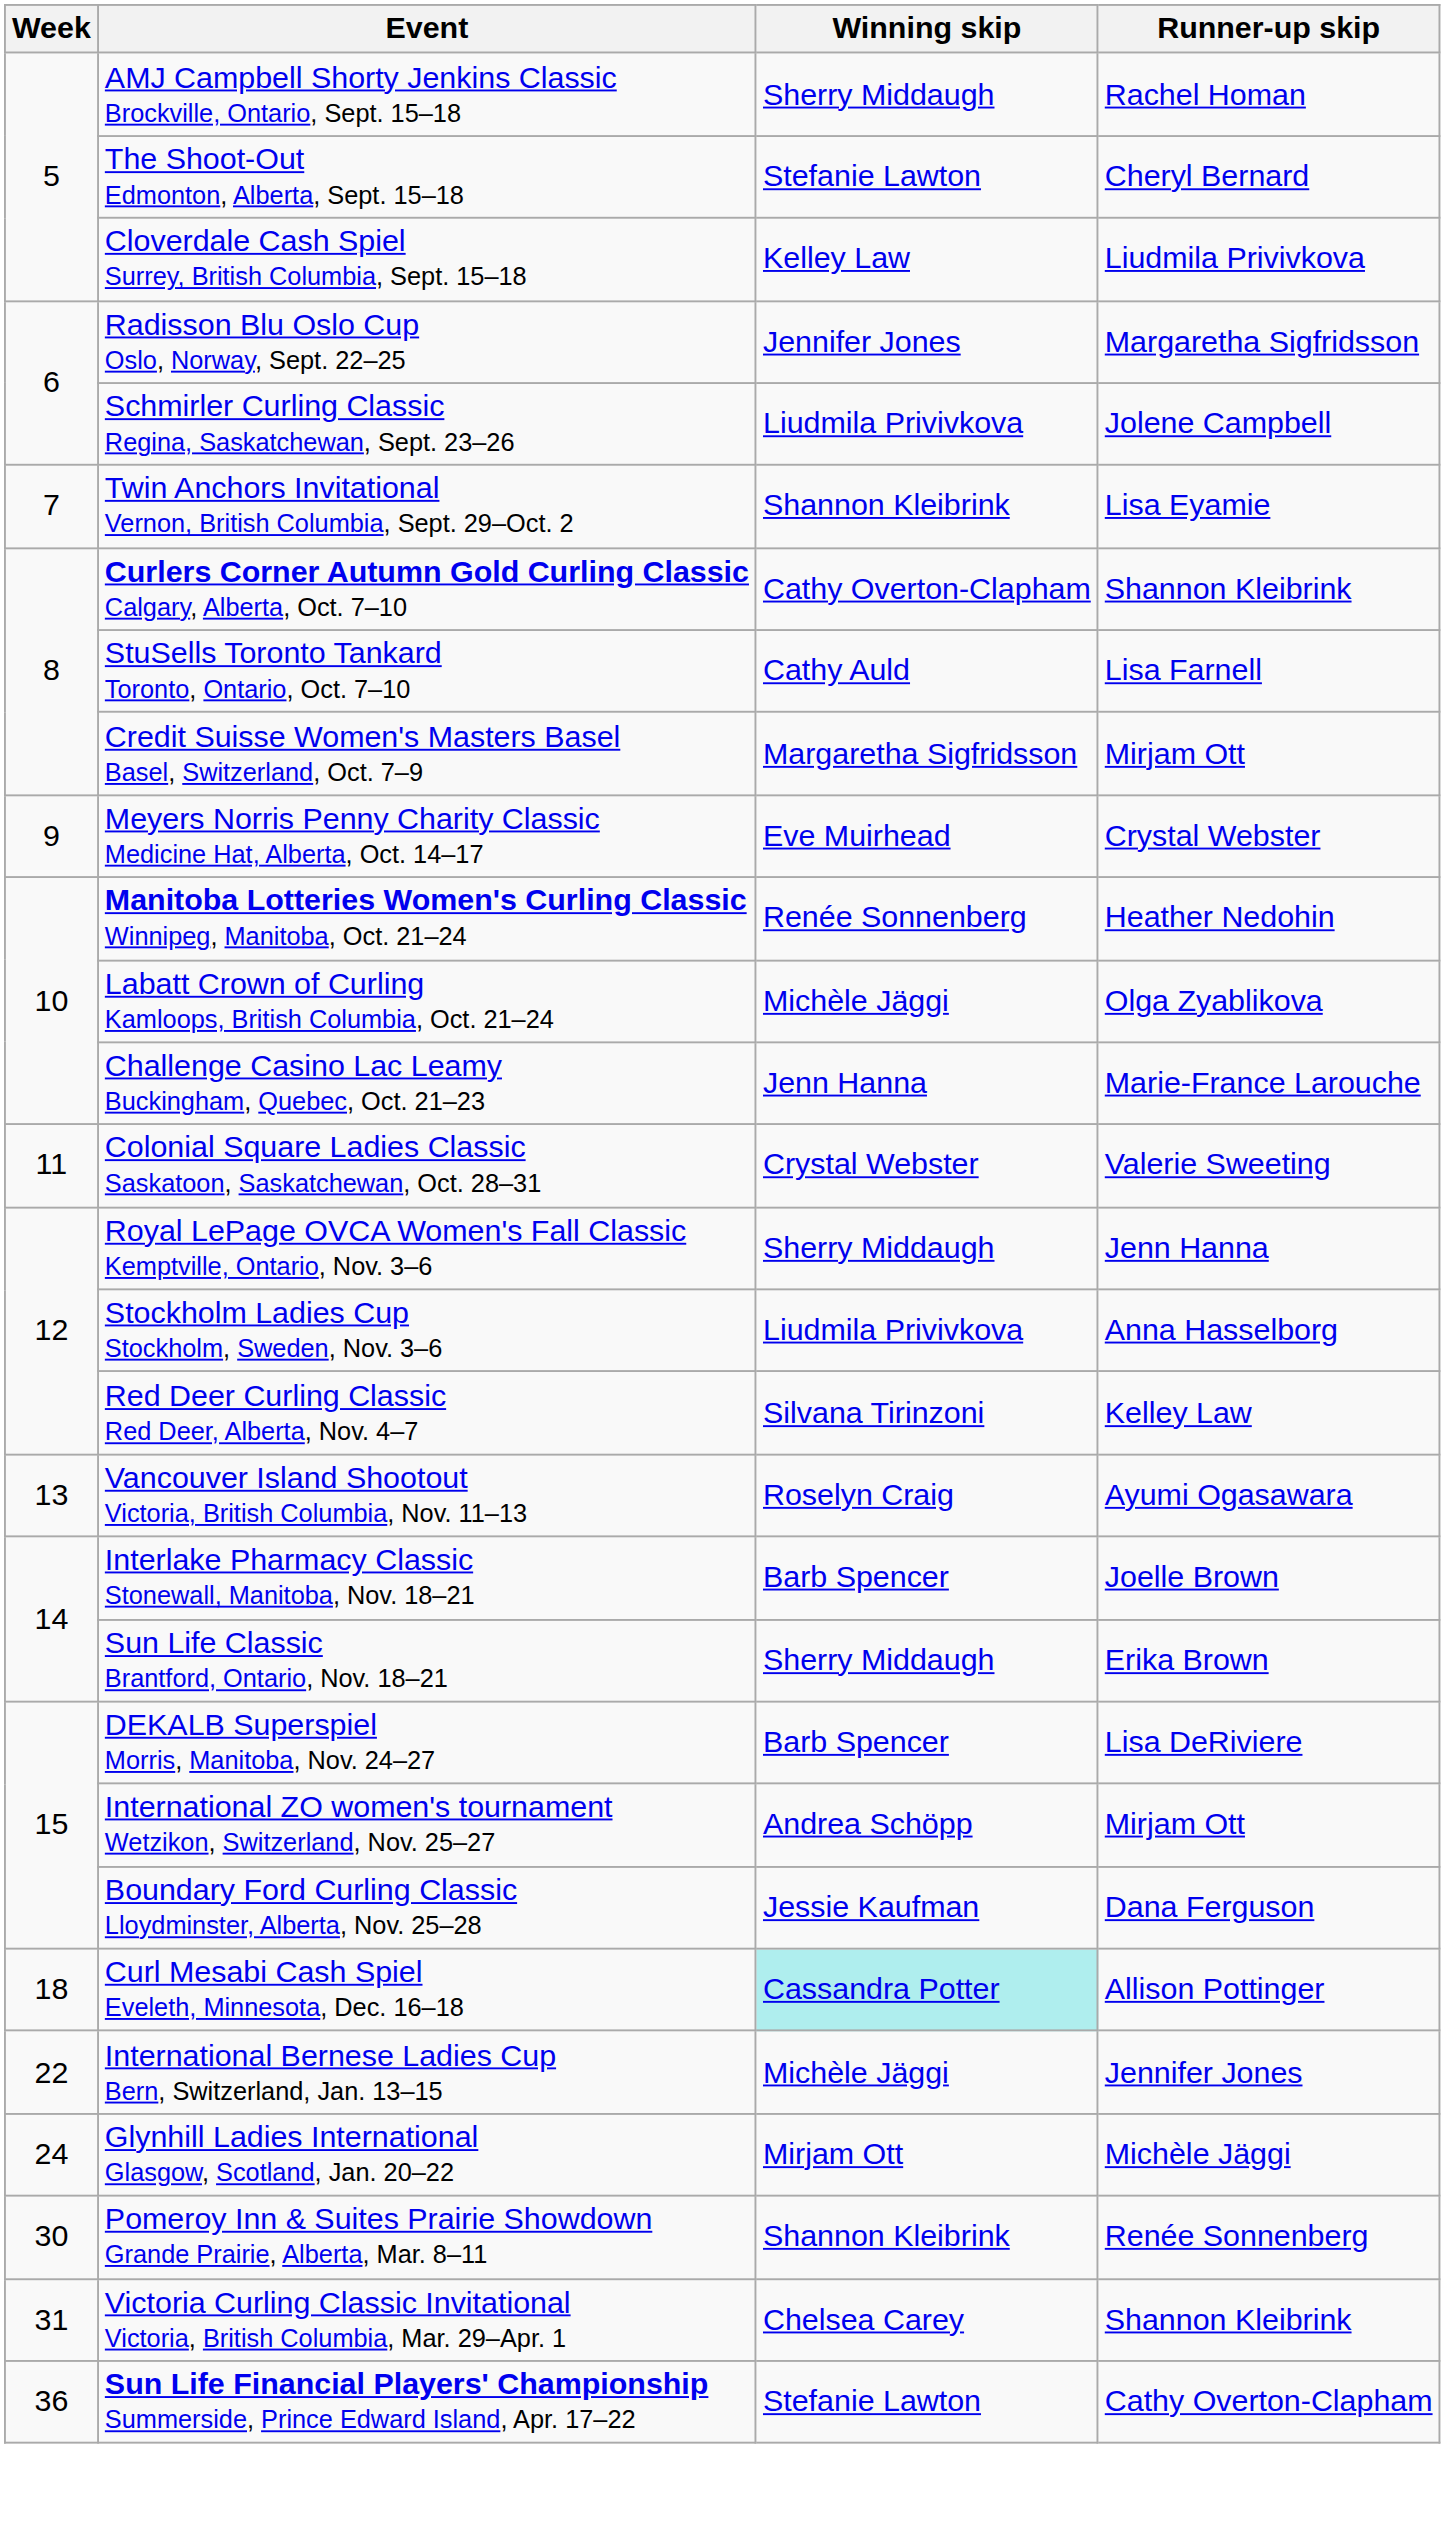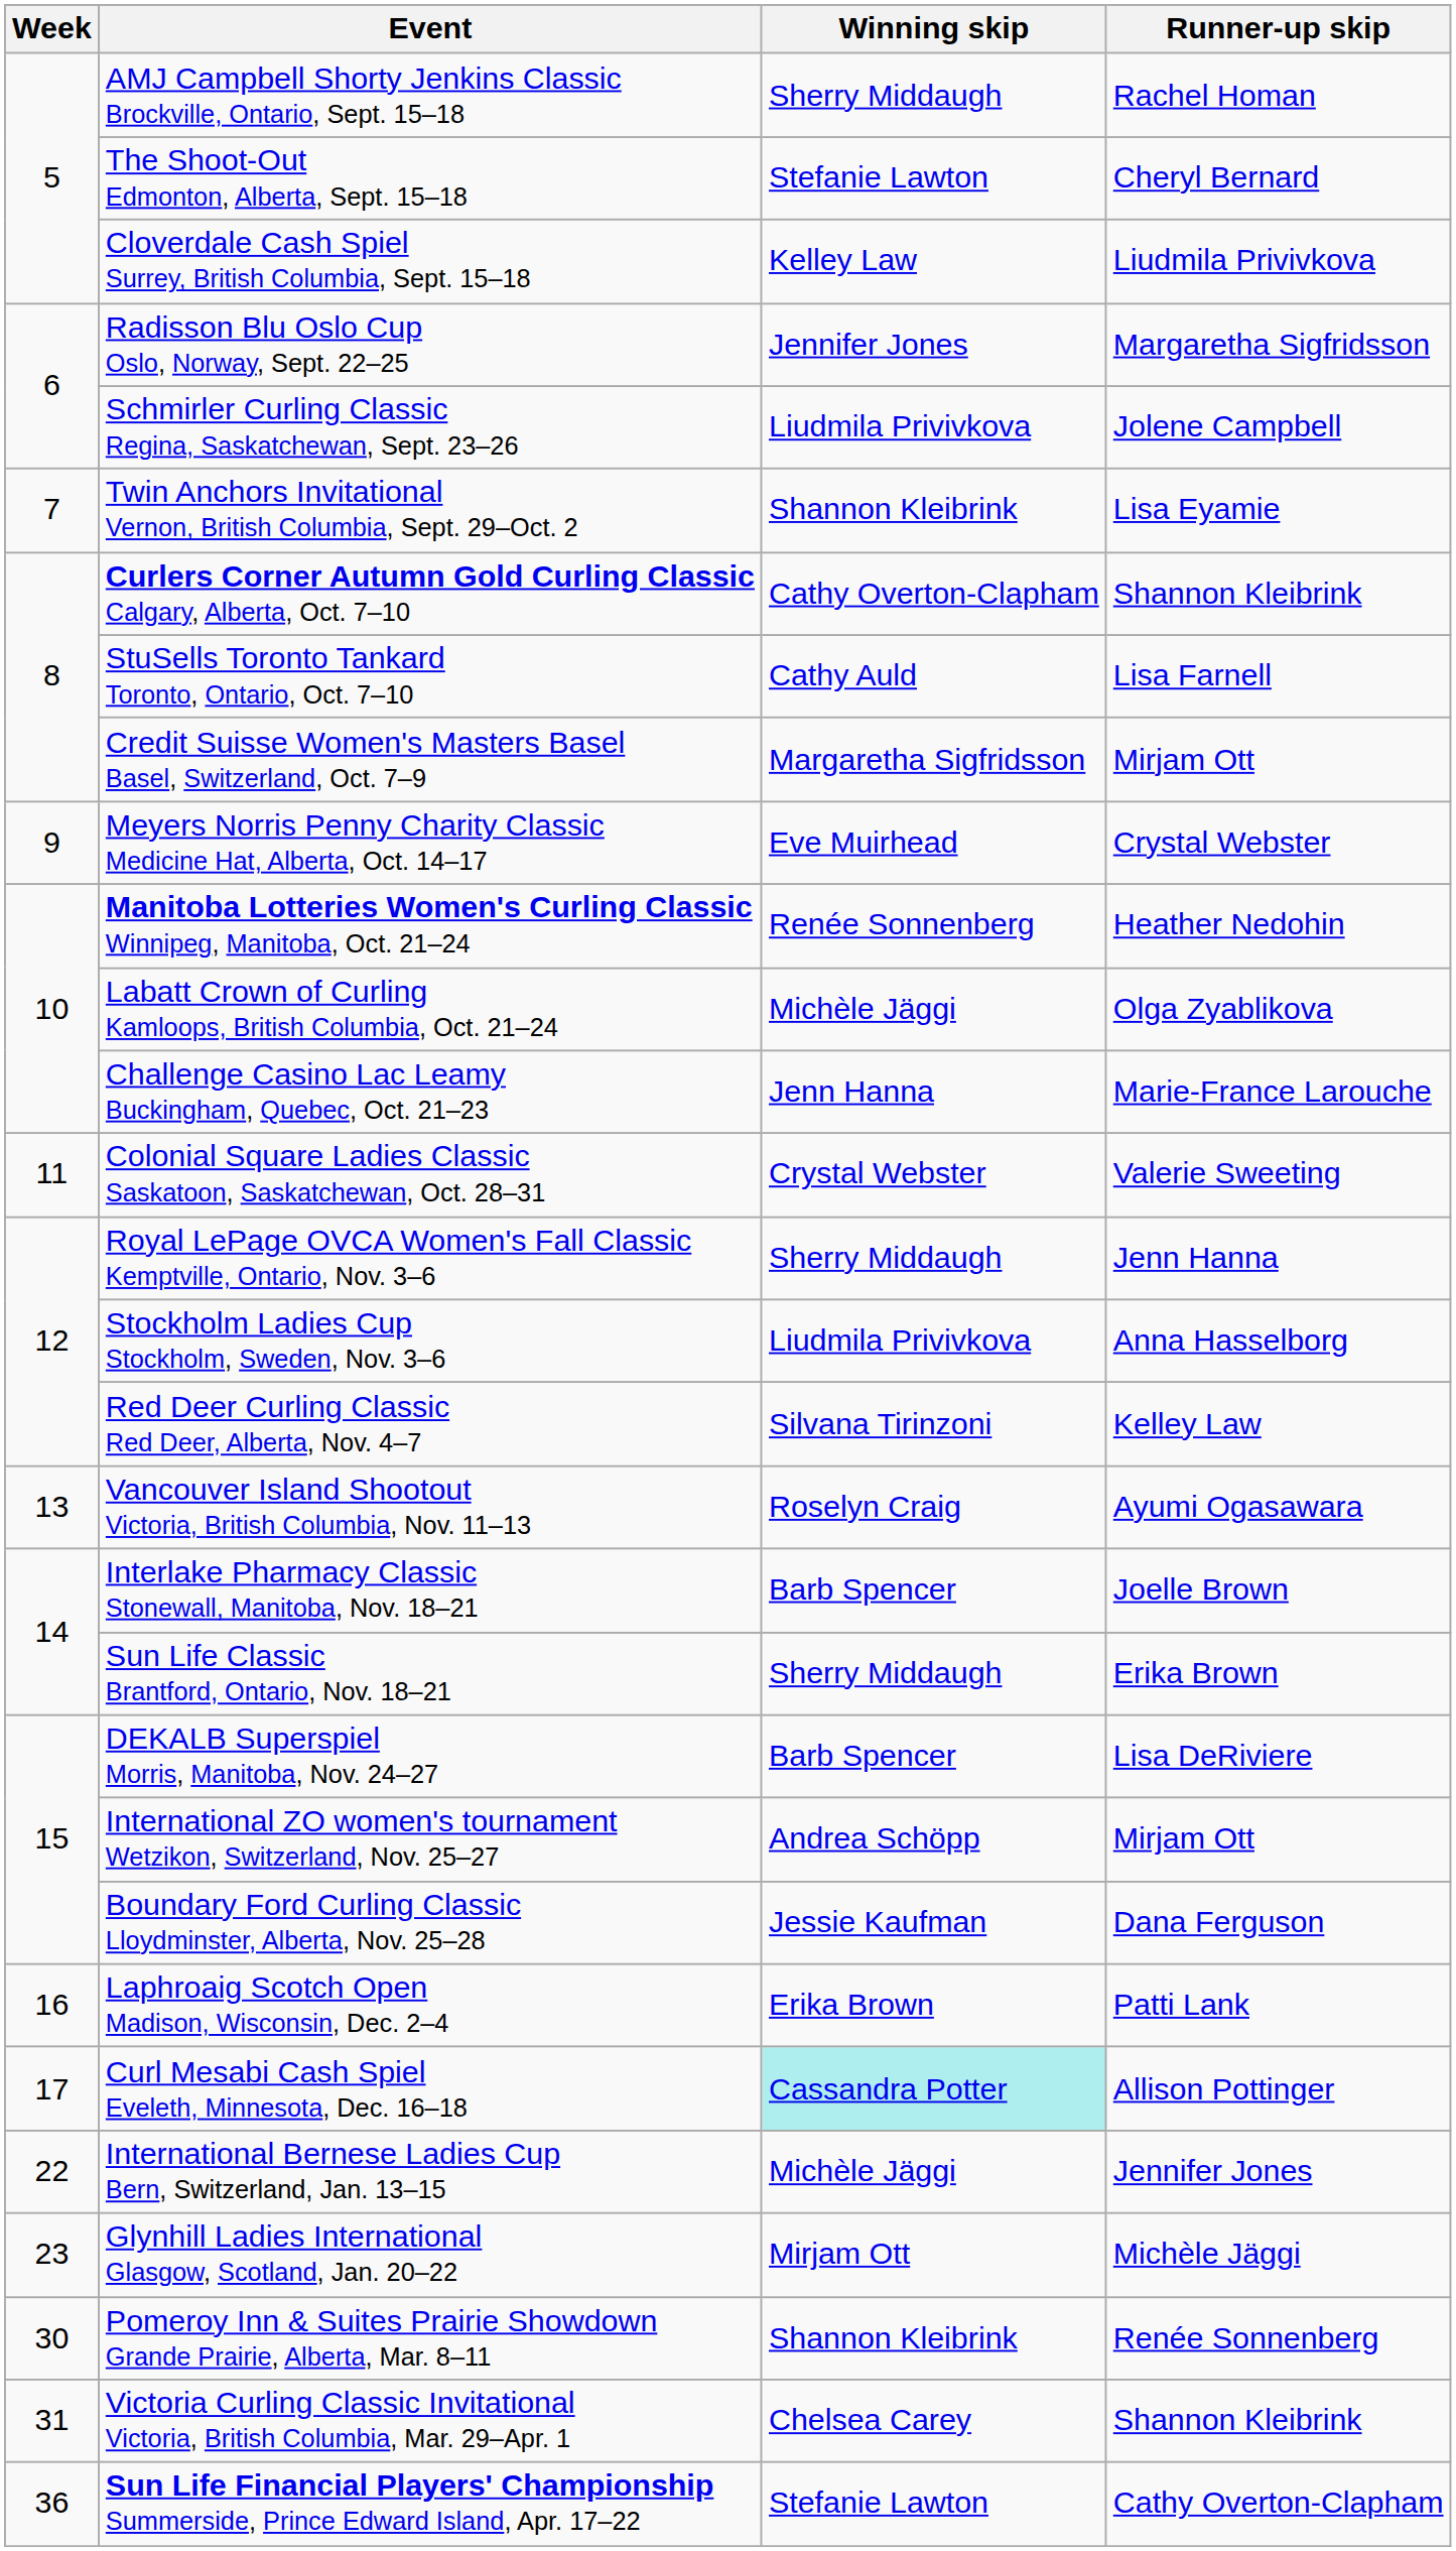 <table class="wikitable">
 <tr>
 <th>Week</th>
 <th>Event</th>
 <th>Winning skip</th>
 <th>Runner-up skip</th>
 </tr>
 <tr>
 <td rowspan=3 align=center>5</td>
 <td><a href='#'>AMJ Campbell Shorty Jenkins Classic</a> <br> <small><a href='#'>Brockville, Ontario</a>, Sept. 15–18</small></td>
 <td> <a href='#'>Sherry Middaugh</a></td>
 <td> <a href='#'>Rachel Homan</a></td>
 </tr>
 <tr>
 <td><a href='#'>The Shoot-Out</a> <br> <small><a href='#'>Edmonton</a>, <a href='#'>Alberta</a>, Sept. 15–18</small></td>
 <td> <a href='#'>Stefanie Lawton</a></td>
 <td> <a href='#'>Cheryl Bernard</a></td>
 </tr>
 <tr>
 <td><a href='#'>Cloverdale Cash Spiel</a> <br> <small> <a href='#'>Surrey, British Columbia</a>, Sept. 15–18</small></td>
 <td> <a href='#'>Kelley Law</a></td>
 <td> <a href='#'>Liudmila Privivkova</a></td>
 </tr>
 <tr>
 <td rowspan=2 align=center>6</td>
 <td><a href='#'>Radisson Blu Oslo Cup</a> <br> <small><a href='#'>Oslo</a>, <a href='#'>Norway</a>, Sept. 22–25</small></td>
 <td> <a href='#'>Jennifer Jones</a></td>
 <td> <a href='#'>Margaretha Sigfridsson</a></td>
 </tr>
 <tr>
 <td><a href='#'>Schmirler Curling Classic</a> <br> <small><a href='#'>Regina, Saskatchewan</a>, Sept. 23–26</small></td>
 <td> <a href='#'>Liudmila Privivkova</a></td>
 <td> <a href='#'>Jolene Campbell</a></td>
 </tr>
 <tr>
 <td align=center>7</td>
 <td><a href='#'>Twin Anchors Invitational</a> <br> <small><a href='#'>Vernon, British Columbia</a>, Sept. 29–Oct. 2</small></td>
 <td> <a href='#'>Shannon Kleibrink</a></td>
 <td> <a href='#'>Lisa Eyamie</a></td>
 </tr>
 <tr>
 <td rowspan=3 align=center>8</td>
 <td><strong><a href='#'>Curlers Corner Autumn Gold Curling Classic</a></strong> <br> <small><a href='#'>Calgary</a>, <a href='#'>Alberta</a>, Oct. 7–10</small></td>
 <td> <a href='#'>Cathy Overton-Clapham</a></td>
 <td> <a href='#'>Shannon Kleibrink</a></td>
 </tr>
 <tr>
 <td><a href='#'>StuSells Toronto Tankard</a> <br> <small><a href='#'>Toronto</a>, <a href='#'>Ontario</a>, Oct. 7–10</small></td>
 <td> <a href='#'>Cathy Auld</a></td>
 <td> <a href='#'>Lisa Farnell</a></td>
 </tr>
 <tr>
 <td><a href='#'>Credit Suisse Women's Masters Basel</a> <br> <small><a href='#'>Basel</a>, <a href='#'>Switzerland</a>, Oct. 7–9</small></td>
 <td> <a href='#'>Margaretha Sigfridsson</a></td>
 <td> <a href='#'>Mirjam Ott</a></td>
 </tr>
 <tr>
 <td align=center>9</td>
 <td><a href='#'>Meyers Norris Penny Charity Classic</a> <br> <small><a href='#'>Medicine Hat, Alberta</a>, Oct. 14–17</small></td>
 <td> <a href='#'>Eve Muirhead</a></td>
 <td> <a href='#'>Crystal Webster</a></td>
 </tr>
 <tr>
 <td rowspan=3 align=center>10</td>
 <td><strong><a href='#'>Manitoba Lotteries Women's Curling Classic</a></strong> <br> <small><a href='#'>Winnipeg</a>, <a href='#'>Manitoba</a>, Oct. 21–24</small></td>
 <td> <a href='#'>Renée Sonnenberg</a></td>
 <td> <a href='#'>Heather Nedohin</a></td>
 </tr>
 <tr>
 <td><a href='#'>Labatt Crown of Curling</a> <br> <small><a href='#'>Kamloops, British Columbia</a>, Oct. 21–24</small></td>
 <td> <a href='#'>Michèle Jäggi</a></td>
 <td> <a href='#'>Olga Zyablikova</a></td>
 </tr>
 <tr>
 <td><a href='#'>Challenge Casino Lac Leamy</a> <br> <small><a href='#'>Buckingham</a>, <a href='#'>Quebec</a>, Oct. 21–23</small></td>
 <td> <a href='#'>Jenn Hanna</a></td>
 <td> <a href='#'>Marie-France Larouche</a></td>
 </tr>
 <tr>
 <td rowspan=1 align=center>11</td>
 <td><a href='#'>Colonial Square Ladies Classic</a> <br> <small><a href='#'>Saskatoon</a>, <a href='#'>Saskatchewan</a>, Oct. 28–31</small></td>
 <td> <a href='#'>Crystal Webster</a></td>
 <td> <a href='#'>Valerie Sweeting</a></td>
 </tr>
 <tr>
 <td rowspan=3 align=center>12</td>
 <td><a href='#'>Royal LePage OVCA Women's Fall Classic</a> <br> <small><a href='#'>Kemptville, Ontario</a>, Nov. 3–6</small></td>
 <td> <a href='#'>Sherry Middaugh</a></td>
 <td> <a href='#'>Jenn Hanna</a></td>
 </tr>
 <tr>
 <td><a href='#'>Stockholm Ladies Cup</a> <br> <small><a href='#'>Stockholm</a>, <a href='#'>Sweden</a>, Nov. 3–6</small></td>
 <td> <a href='#'>Liudmila Privivkova</a></td>
 <td> <a href='#'>Anna Hasselborg</a></td>
 </tr>
 <tr>
 <td><a href='#'>Red Deer Curling Classic</a> <br> <small><a href='#'>Red Deer, Alberta</a>, Nov. 4–7</small></td>
 <td> <a href='#'>Silvana Tirinzoni</a></td>
 <td> <a href='#'>Kelley Law</a></td>
 </tr>
 <tr>
 <td rowspan=1 align=center>13</td>
 <td><a href='#'>Vancouver Island Shootout</a> <br> <small><a href='#'>Victoria, British Columbia</a>, Nov. 11–13</small></td>
 <td> <a href='#'>Roselyn Craig</a></td>
 <td> <a href='#'>Ayumi Ogasawara</a></td>
 </tr>
 <tr>
 <td rowspan=2 align=center>14</td>
 <td><a href='#'>Interlake Pharmacy Classic</a> <br> <small><a href='#'>Stonewall, Manitoba</a>, Nov. 18–21</small></td>
 <td> <a href='#'>Barb Spencer</a></td>
 <td> <a href='#'>Joelle Brown</a></td>
 </tr>
 <tr>
 <td><a href='#'>Sun Life Classic</a> <br> <small><a href='#'>Brantford, Ontario</a>, Nov. 18–21</small></td>
 <td> <a href='#'>Sherry Middaugh</a></td>
 <td> <a href='#'>Erika Brown</a></td>
 </tr>
 <tr>
 <td rowspan=3 align=center>15</td>
 <td><a href='#'>DEKALB Superspiel</a> <br> <small><a href='#'>Morris</a>, <a href='#'>Manitoba</a>, Nov. 24–27</small></td>
 <td> <a href='#'>Barb Spencer</a></td>
 <td> <a href='#'>Lisa DeRiviere</a></td>
 </tr>
 <tr 1>
 <td><a href='#'>International ZO women's tournament</a> <br> <small><a href='#'>Wetzikon</a>, <a href='#'>Switzerland</a>, Nov. 25–27</small></td>
 <td> <a href='#'>Andrea Schöpp</a></td>
 <td> <a href='#'>Mirjam Ott</a></td>
 </tr>
 <tr>
 <td><a href='#'>Boundary Ford Curling Classic</a> <br> <small><a href='#'>Lloydminster, Alberta</a>, Nov. 25–28</small></td>
 <td> <a href='#'>Jessie Kaufman</a></td>
 <td> <a href='#'>Dana Ferguson</a></td>
 </tr>
 <tr>
-<td align=center>18</td>
+<td align=center>16</td>
+<td><a href='#'>Laphroaig Scotch Open</a> <br> <small><a href='#'>Madison, Wisconsin</a>, Dec. 2–4</small></td>
+<td> <a href='#'>Erika Brown</a></td>
+<td> <a href='#'>Patti Lank</a></td>
+</tr>
+<tr>
+<td align=center>17</td>
 <td><a href='#'>Curl Mesabi Cash Spiel</a> <br> <small><a href='#'>Eveleth, Minnesota</a>, Dec. 16–18</small></td>
 <td style="background: paleturquoise;"> <a href='#'>Cassandra Potter</a></td>
 <td> <a href='#'>Allison Pottinger</a></td>
 </tr>
 <tr>
 <td align=center>22</td>
 <td><a href='#'>International Bernese Ladies Cup</a> <br> <small><a href='#'>Bern</a>, Switzerland, Jan. 13–15</small></td>
 <td>  <a href='#'>Michèle Jäggi</a></td>
 <td> <a href='#'>Jennifer Jones</a></td>
 </tr>
 <tr>
-<td align=center>24</td>
+<td align=center>23</td>
 <td><a href='#'>Glynhill Ladies International</a> <br> <small><a href='#'>Glasgow</a>, <a href='#'>Scotland</a>, Jan. 20–22</small></td>
 <td> <a href='#'>Mirjam Ott</a></td>
 <td>  <a href='#'>Michèle Jäggi</a></td>
 </tr>
 <tr>
 <td align=center>30</td>
 <td><a href='#'>Pomeroy Inn & Suites Prairie Showdown</a> <br> <small><a href='#'>Grande Prairie</a>, <a href='#'>Alberta</a>, Mar. 8–11</small></td>
 <td> <a href='#'>Shannon Kleibrink</a></td>
 <td> <a href='#'>Renée Sonnenberg</a></td>
 </tr>
 <tr>
 <td align=center>31</td>
 <td><a href='#'>Victoria Curling Classic Invitational</a> <br> <small><a href='#'>Victoria</a>, <a href='#'>British Columbia</a>, Mar. 29–Apr. 1</small></td>
 <td> <a href='#'>Chelsea Carey</a></td>
 <td> <a href='#'>Shannon Kleibrink</a></td>
 </tr>
 <tr>
 <td align=center>36</td>
 <td><strong><a href='#'>Sun Life Financial Players' Championship</a></strong> <br> <small><a href='#'>Summerside</a>, <a href='#'>Prince Edward Island</a>, Apr. 17–22</small></td>
 <td> <a href='#'>Stefanie Lawton</a></td>
 <td> <a href='#'>Cathy Overton-Clapham</a></td>
 </tr>
 </table>
